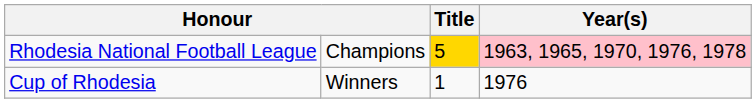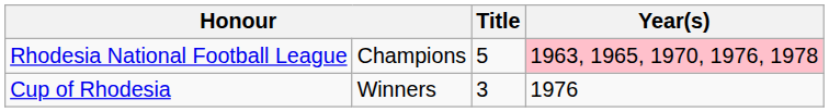 <table class="wikitable">
 <tr>
 <th colspan=2>Honour</th>
 <th>Title</th>
 <th>Year(s)</th>
 </tr>
 <tr>
 <td><a href='#'>Rhodesia National Football League</a></td>
 <td>Champions</td>
-<td style="background: gold;">5</td>
+<td>5</td>
 <td style="background: pink;">1963, 1965, 1970, 1976, 1978</td>
 </tr>
 <tr>
 <td><a href='#'>Cup of Rhodesia</a></td>
 <td>Winners</td>
-<td>1</td>
+<td>3</td>
 <td>1976</td>
 </tr>
 </table>
